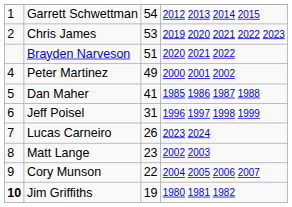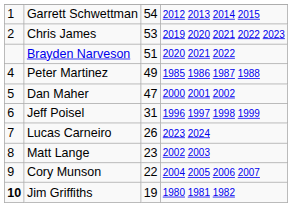 <table class="wikitable">
 <tr>
 </tr>
 <tr>
 <td>1</td>
 <td>Garrett Schwettman</td>
 <td>54</td>
 <td style="font-size:80%;"><a href='#'>2012</a> <a href='#'>2013</a> <a href='#'>2014</a> <a href='#'>2015</a></td>
 </tr>
 <tr>
 <td>2</td>
 <td>Chris James</td>
 <td>53</td>
 <td style="font-size:80%;"><a href='#'>2019</a> <a href='#'>2020</a> <a href='#'>2021</a> <a href='#'>2022</a> <a href='#'>2023</a></td>
 </tr>
 <tr>
 <td></td>
 <td><a href='#'>Brayden Narveson</a></td>
 <td>51</td>
 <td style="font-size:80%;"><a href='#'>2020</a> <a href='#'>2021</a> <a href='#'>2022</a></td>
 </tr>
 <tr>
 <td>4</td>
 <td>Peter Martinez</td>
 <td>49</td>
-<td style="font-size:80%;"><a href='#'>2000</a> <a href='#'>2001</a> <a href='#'>2002</a></td>
+<td style="font-size:80%;"><a href='#'>1985</a> <a href='#'>1986</a> <a href='#'>1987</a> <a href='#'>1988</a></td>
 </tr>
 <tr>
 <td>5</td>
 <td>Dan Maher</td>
-<td>41</td>
-<td style="font-size:80%;"><a href='#'>1985</a> <a href='#'>1986</a> <a href='#'>1987</a> <a href='#'>1988</a></td>
+<td>47</td>
+<td style="font-size:80%;"><a href='#'>2000</a> <a href='#'>2001</a> <a href='#'>2002</a></td>
 </tr>
 <tr>
 <td>6</td>
 <td>Jeff Poisel</td>
 <td>31</td>
 <td style="font-size:80%;"><a href='#'>1996</a> <a href='#'>1997</a> <a href='#'>1998</a> <a href='#'>1999</a></td>
 </tr>
 <tr>
 <td>7</td>
 <td>Lucas Carneiro</td>
 <td>26</td>
 <td style="font-size:80%;"><a href='#'>2023</a>  <a href='#'>2024</a></td>
 </tr>
 <tr>
 <td>8</td>
 <td>Matt Lange</td>
 <td>23</td>
 <td style="font-size:80%;"><a href='#'>2002</a> <a href='#'>2003</a></td>
 </tr>
 <tr>
 <td>9</td>
 <td>Cory Munson</td>
 <td>22</td>
 <td style="font-size:80%;"><a href='#'>2004</a> <a href='#'>2005</a> <a href='#'>2006</a> <a href='#'>2007</a></td>
 </tr>
 <tr>
 <td><strong>10</strong></td>
 <td>Jim Griffiths</td>
 <td>19</td>
 <td style="font-size:80%;"><a href='#'>1980</a> <a href='#'>1981</a> <a href='#'>1982</a></td>
 </tr>
 </table>
